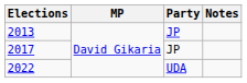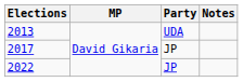 <table class="wikitable">
 <tr>
 <th>Elections</th>
 <th>MP</th>
 <th>Party</th>
 <th>Notes</th>
 </tr>
 <tr>
 <td><a href='#'>2013</a></td>
 <td rowspan="3"><a href='#'>David Gikaria</a></td>
-<td><a href='#'>JP</a></td>
+<td><a href='#'>UDA</a></td>
 <td></td>
 </tr>
 <tr>
 <td><a href='#'>2017</a></td>
 <td>JP</td>
 <td></td>
 </tr>
 <tr>
 <td><a href='#'>2022</a></td>
-<td><a href='#'>UDA</a></td>
+<td><a href='#'>JP</a></td>
 <td></td>
 </tr>
 </table>
